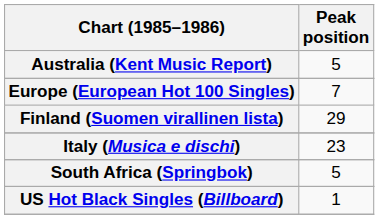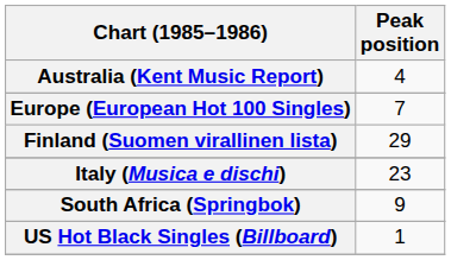 <table class="wikitable sortable plainrowheaders" style="text-align:center">
 <tr>
 <th scope="col">Chart (1985–1986)</th>
 <th scope="col">Peak<br>position</th>
 </tr>
 <tr>
 <th scope="row">Australia (<a href='#'>Kent Music Report</a>)</th>
-<td>5</td>
+<td>4</td>
 </tr>
 <tr>
 </tr>
 <tr>
 </tr>
 <tr>
 </tr>
 <tr>
 <th scope="row">Europe (<a href='#'>European Hot 100 Singles</a>)</th>
 <td>7</td>
 </tr>
 <tr>
 <th scope="row">Finland (<a href='#'>Suomen virallinen lista</a>)</th>
 <td>29</td>
 </tr>
 <tr>
 </tr>
 <tr>
 </tr>
 <tr>
 <th scope="row">Italy (<em><a href='#'>Musica e dischi</a></em>)</th>
 <td>23</td>
 </tr>
 <tr>
 </tr>
 <tr>
 </tr>
 <tr>
 </tr>
 <tr>
 <th scope="row">South Africa (<a href='#'>Springbok</a>)</th>
-<td>5</td>
+<td>9</td>
 </tr>
 <tr>
 </tr>
 <tr>
 </tr>
 <tr>
 </tr>
 <tr>
 </tr>
 <tr>
 <th scope="row">US <a href='#'>Hot Black Singles</a> (<em><a href='#'>Billboard</a></em>)</th>
 <td>1</td>
 </tr>
 <tr>
 </tr>
 </table>
